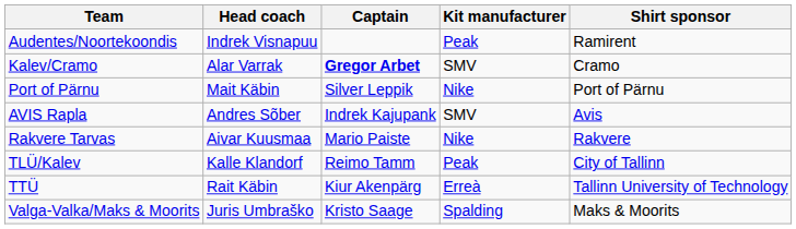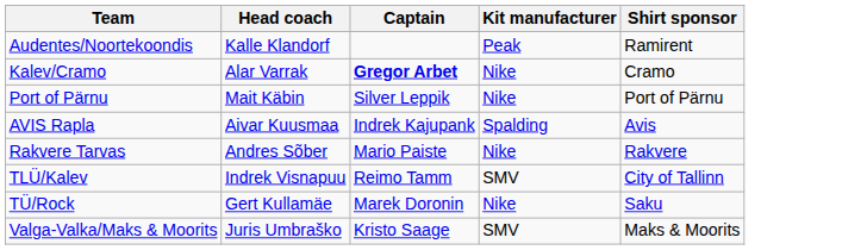 <table class="wikitable sortable" style="text-align: left">
 <tr>
 <th>Team</th>
 <th>Head coach</th>
 <th>Captain</th>
 <th>Kit manufacturer</th>
 <th>Shirt sponsor</th>
 </tr>
 <tr>
 <td><a href='#'>Audentes/Noortekoondis</a></td>
-<td> <a href='#'>Indrek Visnapuu</a></td>
+<td> <a href='#'>Kalle Klandorf</a></td>
 <td></td>
 <td><a href='#'>Peak</a></td>
 <td>Ramirent</td>
 </tr>
 <tr>
 <td><a href='#'>Kalev/Cramo</a></td>
 <td> <a href='#'>Alar Varrak</a></td>
 <td><strong> <a href='#'>Gregor Arbet</a></strong></td>
-<td>SMV</td>
+<td><a href='#'>Nike</a></td>
 <td>Cramo</td>
 </tr>
 <tr>
 <td><a href='#'>Port of Pärnu</a></td>
 <td> <a href='#'>Mait Käbin</a></td>
 <td> <a href='#'>Silver Leppik</a></td>
 <td><a href='#'>Nike</a></td>
 <td>Port of Pärnu</td>
 </tr>
 <tr>
 <td><a href='#'>AVIS Rapla</a></td>
-<td> <a href='#'>Andres Sõber</a></td>
+<td> <a href='#'>Aivar Kuusmaa</a></td>
 <td> <a href='#'>Indrek Kajupank</a></td>
-<td>SMV</td>
+<td><a href='#'>Spalding</a></td>
 <td><a href='#'>Avis</a></td>
 </tr>
 <tr>
 <td><a href='#'>Rakvere Tarvas</a></td>
-<td> <a href='#'>Aivar Kuusmaa</a></td>
+<td> <a href='#'>Andres Sõber</a></td>
 <td> <a href='#'>Mario Paiste</a></td>
 <td><a href='#'>Nike</a></td>
 <td><a href='#'>Rakvere</a></td>
 </tr>
 <tr>
 <td><a href='#'>TLÜ/Kalev</a></td>
-<td> <a href='#'>Kalle Klandorf</a></td>
+<td> <a href='#'>Indrek Visnapuu</a></td>
 <td> <a href='#'>Reimo Tamm</a></td>
-<td><a href='#'>Peak</a></td>
+<td>SMV</td>
 <td><a href='#'>City of Tallinn</a></td>
 </tr>
 <tr>
-<td><a href='#'>TTÜ</a></td>
-<td> <a href='#'>Rait Käbin</a></td>
-<td> <a href='#'>Kiur Akenpärg</a></td>
-<td><a href='#'>Erreà</a></td>
-<td><a href='#'>Tallinn University of Technology</a></td>
+<td><a href='#'>TÜ/Rock</a></td>
+<td> <a href='#'>Gert Kullamäe</a></td>
+<td> <a href='#'>Marek Doronin</a></td>
+<td><a href='#'>Nike</a></td>
+<td><a href='#'>Saku</a></td>
 </tr>
 <tr>
 <td><a href='#'>Valga-Valka/Maks & Moorits</a></td>
 <td> <a href='#'>Juris Umbraško</a></td>
 <td> <a href='#'>Kristo Saage</a></td>
-<td><a href='#'>Spalding</a></td>
+<td>SMV</td>
 <td>Maks & Moorits</td>
 </tr>
 </table>
